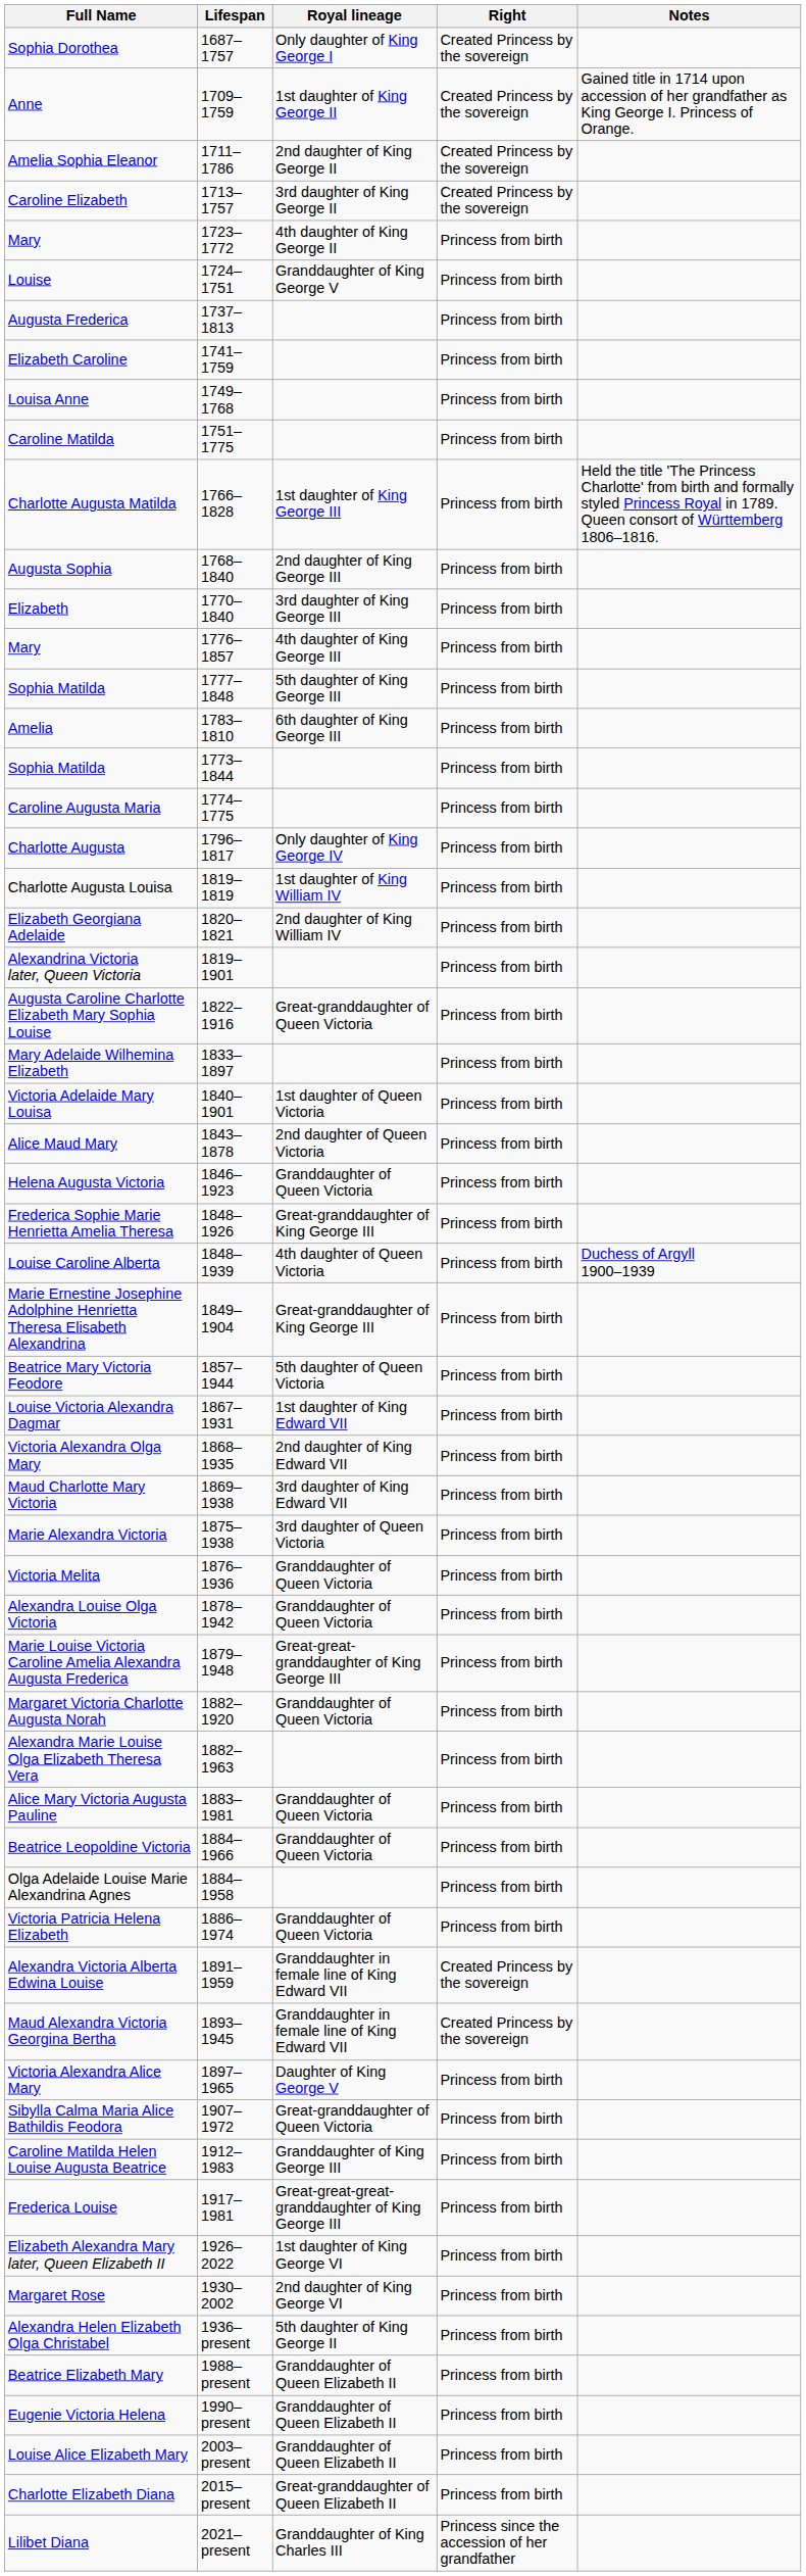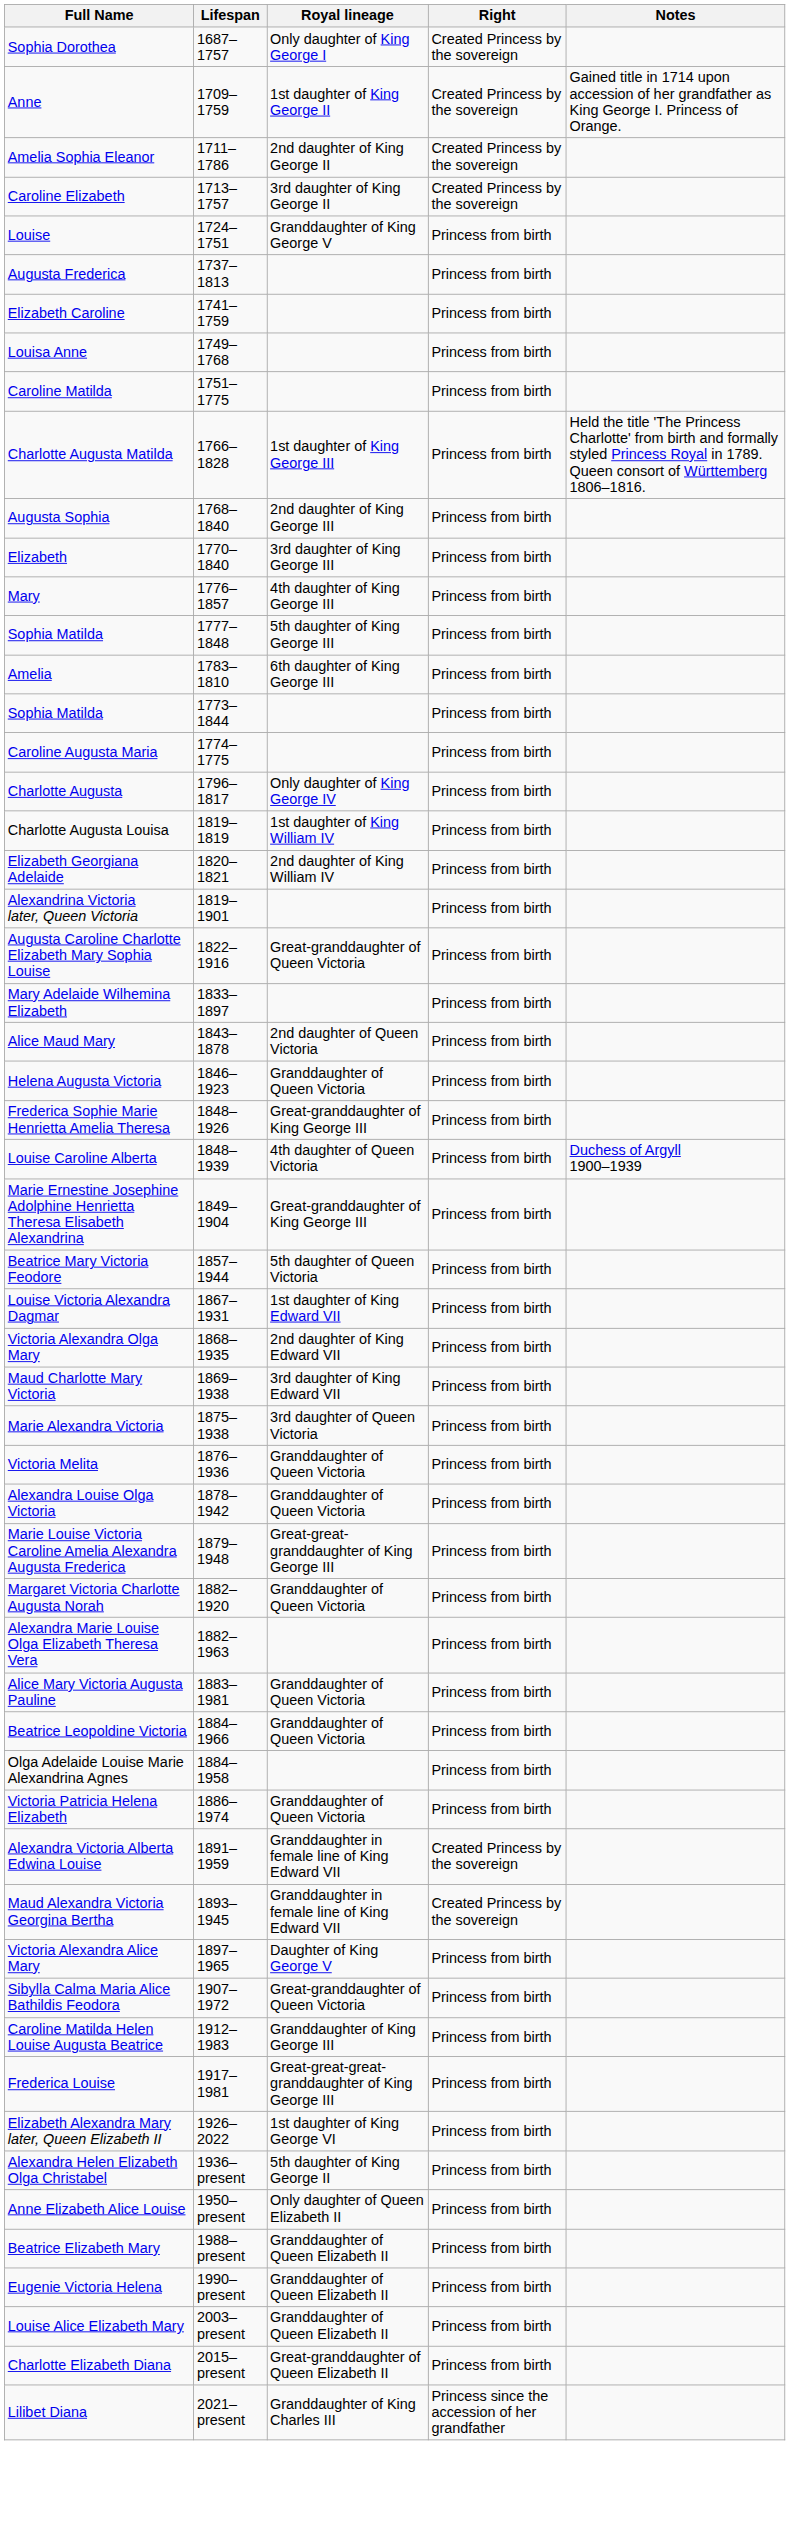 <table class="wikitable sortable">
 <tr>
 <th>Full Name</th>
 <th>Lifespan</th>
 <th>Royal lineage</th>
 <th>Right</th>
 <th class=unsortable>Notes</th>
 </tr>
 <tr>
 <td><a href='#'>Sophia Dorothea</a></td>
 <td>1687–1757</td>
 <td>Only daughter of <a href='#'>King George I</a></td>
 <td>Created Princess by the sovereign</td>
 <td></td>
 </tr>
 <tr>
 <td><a href='#'>Anne</a></td>
 <td>1709–1759</td>
 <td>1st daughter of <a href='#'>King George II</a></td>
 <td>Created Princess by the sovereign</td>
 <td>Gained title in 1714 upon accession of her grandfather as King George I. Princess of Orange.</td>
 </tr>
 <tr>
 <td><a href='#'>Amelia Sophia Eleanor</a></td>
 <td>1711–1786</td>
 <td>2nd daughter of King George II</td>
 <td>Created Princess by the sovereign</td>
 <td></td>
 </tr>
 <tr>
 <td><a href='#'>Caroline Elizabeth</a></td>
 <td>1713–1757</td>
 <td>3rd daughter of King George II</td>
 <td>Created Princess by the sovereign</td>
-<td></td>
-</tr>
-<tr>
-<td><a href='#'>Mary</a></td>
-<td>1723–1772</td>
-<td>4th daughter of King George II</td>
-<td>Princess from birth</td>
 <td></td>
 </tr>
 <tr>
 <td><a href='#'>Louise</a></td>
 <td>1724–1751</td>
 <td>Granddaughter of King George V</td>
 <td>Princess from birth</td>
 <td></td>
 </tr>
 <tr>
 <td><a href='#'>Augusta Frederica</a></td>
 <td>1737–1813</td>
 <td></td>
 <td>Princess from birth</td>
 <td></td>
 </tr>
 <tr>
 <td><a href='#'>Elizabeth Caroline</a></td>
 <td>1741–1759</td>
 <td></td>
 <td>Princess from birth</td>
 <td></td>
 </tr>
 <tr>
 <td><a href='#'>Louisa Anne</a></td>
 <td>1749–1768</td>
 <td></td>
 <td>Princess from birth</td>
 <td></td>
 </tr>
 <tr>
 <td><a href='#'>Caroline Matilda</a></td>
 <td>1751–1775</td>
 <td></td>
 <td>Princess from birth</td>
 <td></td>
 </tr>
 <tr>
 <td><a href='#'>Charlotte Augusta Matilda</a></td>
 <td>1766–1828</td>
 <td>1st daughter of <a href='#'>King George III</a></td>
 <td>Princess from birth</td>
 <td>Held the title 'The Princess Charlotte' from birth and formally styled <a href='#'>Princess Royal</a> in 1789.<br>Queen consort of <a href='#'>Württemberg</a> 1806–1816.</td>
 </tr>
 <tr>
 <td><a href='#'>Augusta Sophia</a></td>
 <td>1768–1840</td>
 <td>2nd daughter of King George III</td>
 <td>Princess from birth</td>
 <td></td>
 </tr>
 <tr>
 <td><a href='#'>Elizabeth</a></td>
 <td>1770–1840</td>
 <td>3rd daughter of King George III</td>
 <td>Princess from birth</td>
 <td></td>
 </tr>
 <tr>
 <td><a href='#'>Mary</a></td>
 <td>1776–1857</td>
 <td>4th daughter of King George III</td>
 <td>Princess from birth</td>
 <td></td>
 </tr>
 <tr>
 <td><a href='#'>Sophia Matilda</a></td>
 <td>1777–1848</td>
 <td>5th daughter of King George III</td>
 <td>Princess from birth</td>
 <td></td>
 </tr>
 <tr>
 <td><a href='#'>Amelia</a></td>
 <td>1783–1810</td>
 <td>6th daughter of King George III</td>
 <td>Princess from birth</td>
 <td></td>
 </tr>
 <tr>
 <td><a href='#'>Sophia Matilda</a></td>
 <td>1773–1844</td>
 <td></td>
 <td>Princess from birth</td>
 <td></td>
 </tr>
 <tr>
 <td><a href='#'>Caroline Augusta Maria</a></td>
 <td>1774–1775</td>
 <td></td>
 <td>Princess from birth</td>
 <td></td>
 </tr>
 <tr>
 <td><a href='#'>Charlotte Augusta</a></td>
 <td>1796–1817</td>
 <td>Only daughter of <a href='#'>King George IV</a></td>
 <td>Princess from birth</td>
 <td></td>
 </tr>
 <tr>
 <td>Charlotte Augusta Louisa</td>
 <td>1819–1819</td>
 <td>1st daughter of <a href='#'>King William IV</a></td>
 <td>Princess from birth</td>
 <td></td>
 </tr>
 <tr>
 <td><a href='#'>Elizabeth Georgiana Adelaide</a></td>
 <td>1820–1821</td>
 <td>2nd daughter of King William IV</td>
 <td>Princess from birth</td>
 <td></td>
 </tr>
 <tr>
 <td><a href='#'>Alexandrina Victoria</a><br><em>later, Queen Victoria</em></td>
 <td>1819–1901</td>
 <td></td>
 <td>Princess from birth</td>
 <td></td>
 </tr>
 <tr>
 <td><a href='#'>Augusta Caroline Charlotte Elizabeth Mary Sophia Louise</a></td>
 <td>1822–1916</td>
 <td>Great-granddaughter of Queen Victoria</td>
 <td>Princess from birth</td>
 <td></td>
 </tr>
 <tr>
 <td><a href='#'>Mary Adelaide Wilhemina Elizabeth</a></td>
 <td>1833–1897</td>
 <td></td>
-<td>Princess from birth</td>
-<td></td>
-</tr>
-<tr>
-<td><a href='#'>Victoria Adelaide Mary Louisa</a></td>
-<td>1840–1901</td>
-<td>1st daughter of Queen Victoria</td>
 <td>Princess from birth</td>
 <td></td>
 </tr>
 <tr>
 <td><a href='#'>Alice Maud Mary</a></td>
 <td>1843–1878</td>
 <td>2nd daughter of Queen Victoria</td>
 <td>Princess from birth</td>
 <td></td>
 </tr>
 <tr>
 <td><a href='#'>Helena Augusta Victoria</a></td>
 <td>1846–1923</td>
 <td>Granddaughter of Queen Victoria</td>
 <td>Princess from birth</td>
 <td> </td>
 </tr>
 <tr>
 <td><a href='#'>Frederica Sophie Marie Henrietta Amelia Theresa</a></td>
 <td>1848–1926</td>
 <td>Great-granddaughter of King George III</td>
 <td>Princess from birth</td>
 <td></td>
 </tr>
 <tr>
 <td><a href='#'>Louise Caroline Alberta</a></td>
 <td>1848–1939</td>
 <td>4th daughter of Queen Victoria</td>
 <td>Princess from birth</td>
 <td><a href='#'>Duchess of Argyll</a><br>1900–1939</td>
 </tr>
 <tr>
 <td><a href='#'>Marie Ernestine Josephine Adolphine Henrietta Theresa Elisabeth Alexandrina</a></td>
 <td>1849–1904</td>
 <td>Great-granddaughter of King George III</td>
 <td>Princess from birth</td>
 <td></td>
 </tr>
 <tr>
 <td><a href='#'>Beatrice Mary Victoria Feodore</a></td>
 <td>1857–1944</td>
 <td>5th daughter of Queen Victoria</td>
 <td>Princess from birth</td>
 <td></td>
 </tr>
 <tr>
 <td><a href='#'>Louise Victoria Alexandra Dagmar</a></td>
 <td>1867–1931</td>
 <td>1st daughter of King <a href='#'>Edward VII</a></td>
 <td>Princess from birth</td>
 <td></td>
 </tr>
 <tr>
 <td><a href='#'>Victoria Alexandra Olga Mary</a></td>
 <td>1868–1935</td>
 <td>2nd daughter of King Edward VII</td>
 <td>Princess from birth</td>
 <td></td>
 </tr>
 <tr>
 <td><a href='#'>Maud Charlotte Mary Victoria</a></td>
 <td>1869–1938</td>
 <td>3rd daughter of King Edward VII</td>
 <td>Princess from birth</td>
 <td></td>
 </tr>
 <tr>
 <td><a href='#'>Marie Alexandra Victoria</a></td>
 <td>1875–1938</td>
 <td>3rd daughter of Queen Victoria</td>
 <td>Princess from birth</td>
 <td></td>
 </tr>
 <tr>
 <td><a href='#'>Victoria Melita</a></td>
 <td>1876–1936</td>
 <td>Granddaughter of Queen Victoria</td>
 <td>Princess from birth</td>
 <td></td>
 </tr>
 <tr>
 <td><a href='#'>Alexandra Louise Olga Victoria</a></td>
 <td>1878–1942</td>
 <td>Granddaughter of Queen Victoria</td>
 <td>Princess from birth</td>
 <td></td>
 </tr>
 <tr>
 <td><a href='#'>Marie Louise Victoria Caroline Amelia Alexandra Augusta Frederica</a></td>
 <td>1879–1948</td>
 <td>Great-great-granddaughter of King George III</td>
 <td>Princess from birth</td>
 <td></td>
 </tr>
 <tr>
 <td><a href='#'>Margaret Victoria Charlotte Augusta Norah</a></td>
 <td>1882–1920</td>
 <td>Granddaughter of Queen Victoria</td>
 <td>Princess from birth</td>
 <td></td>
 </tr>
 <tr>
 <td><a href='#'>Alexandra Marie Louise Olga Elizabeth Theresa Vera</a></td>
 <td>1882–1963</td>
 <td></td>
 <td>Princess from birth</td>
 <td></td>
 </tr>
 <tr>
 <td><a href='#'>Alice Mary Victoria Augusta Pauline</a></td>
 <td>1883–1981</td>
 <td>Granddaughter of Queen Victoria</td>
 <td>Princess from birth</td>
 <td></td>
 </tr>
 <tr>
 <td><a href='#'>Beatrice Leopoldine Victoria</a></td>
 <td>1884–1966</td>
 <td>Granddaughter of Queen Victoria</td>
 <td>Princess from birth</td>
 <td></td>
 </tr>
 <tr>
 <td>Olga Adelaide Louise Marie Alexandrina Agnes</td>
 <td>1884–1958</td>
 <td></td>
 <td>Princess from birth</td>
 <td></td>
 </tr>
 <tr>
 <td><a href='#'>Victoria Patricia Helena Elizabeth</a></td>
 <td>1886–1974</td>
 <td>Granddaughter of Queen Victoria</td>
 <td>Princess from birth</td>
 <td></td>
 </tr>
 <tr>
 <td><a href='#'>Alexandra Victoria Alberta Edwina Louise</a></td>
 <td>1891–1959</td>
 <td>Granddaughter in female line of King Edward VII</td>
 <td>Created Princess by the sovereign</td>
 <td></td>
 </tr>
 <tr>
 <td><a href='#'>Maud Alexandra Victoria Georgina Bertha</a></td>
 <td>1893–1945</td>
 <td>Granddaughter in female line of King Edward VII</td>
 <td>Created Princess by the sovereign</td>
 <td></td>
 </tr>
 <tr>
 <td><a href='#'>Victoria Alexandra Alice Mary</a></td>
 <td>1897–1965</td>
 <td>Daughter of King <a href='#'>George V</a></td>
 <td>Princess from birth</td>
 <td></td>
 </tr>
 <tr>
 <td><a href='#'>Sibylla Calma Maria Alice Bathildis Feodora</a></td>
 <td>1907–1972</td>
 <td>Great-granddaughter of Queen Victoria</td>
 <td>Princess from birth</td>
 <td></td>
 </tr>
 <tr>
 <td><a href='#'>Caroline Matilda Helen Louise Augusta Beatrice</a></td>
 <td>1912–1983</td>
 <td>Granddaughter of King George III</td>
 <td>Princess from birth</td>
 <td></td>
 </tr>
 <tr>
 <td><a href='#'>Frederica Louise</a></td>
 <td>1917–1981</td>
 <td>Great-great-great-granddaughter of King George III</td>
 <td>Princess from birth</td>
 <td></td>
 </tr>
 <tr>
 <td><a href='#'>Elizabeth Alexandra Mary</a><br><em>later, Queen Elizabeth II</em></td>
 <td>1926–2022</td>
 <td>1st daughter of King George VI</td>
 <td>Princess from birth</td>
 <td></td>
 </tr>
 <tr>
-<td><a href='#'>Margaret Rose</a></td>
-<td>1930–2002</td>
-<td>2nd daughter of King George VI</td>
+<td><a href='#'>Alexandra Helen Elizabeth Olga Christabel</a></td>
+<td>1936–present</td>
+<td>5th daughter of King George II</td>
 <td>Princess from birth</td>
 <td></td>
 </tr>
 <tr>
-<td><a href='#'>Alexandra Helen Elizabeth Olga Christabel</a></td>
-<td>1936–present</td>
-<td>5th daughter of King George II</td>
+<td><a href='#'>Anne Elizabeth Alice Louise</a></td>
+<td>1950–present</td>
+<td>Only daughter of Queen Elizabeth II</td>
 <td>Princess from birth</td>
 <td></td>
 </tr>
 <tr>
 <td><a href='#'>Beatrice Elizabeth Mary</a></td>
 <td>1988–present</td>
 <td>Granddaughter of Queen Elizabeth II</td>
 <td>Princess from birth</td>
 <td></td>
 </tr>
 <tr>
 <td><a href='#'>Eugenie Victoria Helena</a></td>
 <td>1990–present</td>
 <td>Granddaughter of Queen Elizabeth II</td>
 <td>Princess from birth</td>
 <td></td>
 </tr>
 <tr>
 <td><a href='#'>Louise Alice Elizabeth Mary</a></td>
 <td>2003–present</td>
 <td>Granddaughter of Queen Elizabeth II</td>
 <td>Princess from birth</td>
 <td></td>
 </tr>
 <tr>
 <td><a href='#'>Charlotte Elizabeth Diana</a></td>
 <td>2015–present</td>
 <td>Great-granddaughter of Queen Elizabeth II</td>
 <td>Princess from birth</td>
 <td></td>
 </tr>
 <tr>
 <td><a href='#'>Lilibet Diana</a></td>
 <td>2021–present</td>
 <td>Granddaughter of King Charles III</td>
 <td>Princess since the accession of her grandfather</td>
 <td></td>
 </tr>
 </table>
